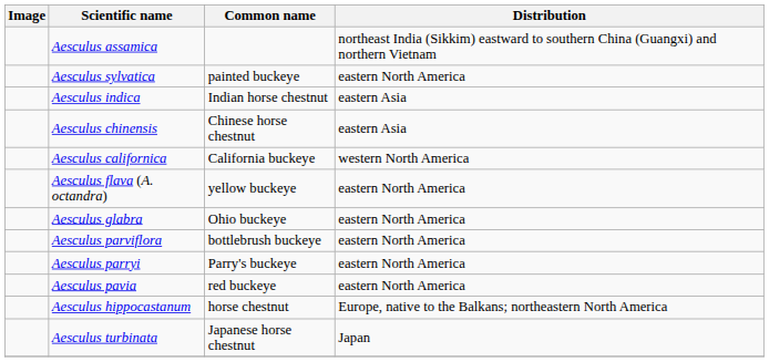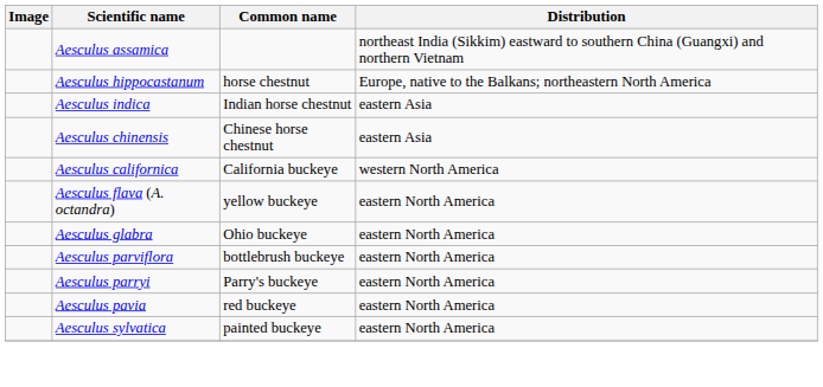 <table class="wikitable">
 <tr>
 <th>Image</th>
 <th>Scientific name</th>
 <th>Common name</th>
 <th>Distribution</th>
 </tr>
 <tr>
 <td></td>
 <td><em><a href='#'>Aesculus assamica</a></em></td>
 <td></td>
 <td>northeast India (Sikkim) eastward to southern China (Guangxi) and northern Vietnam</td>
 </tr>
 <tr>
 <td></td>
-<td><em><a href='#'>Aesculus sylvatica</a></em></td>
-<td>painted buckeye</td>
-<td>eastern North America</td>
+<td><em><a href='#'>Aesculus hippocastanum</a></em></td>
+<td>horse chestnut</td>
+<td>Europe, native to the Balkans; northeastern North America</td>
 </tr>
 <tr>
 <td></td>
 <td><em><a href='#'>Aesculus indica</a></em></td>
 <td>Indian horse chestnut</td>
 <td>eastern Asia</td>
 </tr>
 <tr>
 <td></td>
 <td><em><a href='#'>Aesculus chinensis</a></em></td>
 <td>Chinese horse chestnut</td>
 <td>eastern Asia</td>
 </tr>
 <tr>
 <td></td>
 <td><em><a href='#'>Aesculus californica</a></em></td>
 <td>California buckeye</td>
 <td>western North America</td>
 </tr>
 <tr>
 <td></td>
 <td><em><a href='#'>Aesculus flava</a></em> (<em>A. octandra</em>)</td>
 <td>yellow buckeye</td>
 <td>eastern North America</td>
 </tr>
 <tr>
 <td></td>
 <td><em><a href='#'>Aesculus glabra</a></em></td>
 <td>Ohio buckeye</td>
 <td>eastern North America</td>
 </tr>
 <tr>
 <td></td>
 <td><em><a href='#'>Aesculus parviflora</a></em></td>
 <td>bottlebrush buckeye</td>
 <td>eastern North America</td>
 </tr>
 <tr>
 <td></td>
 <td><em><a href='#'>Aesculus parryi</a></em></td>
 <td>Parry's buckeye</td>
 <td>eastern North America</td>
 </tr>
 <tr>
 <td></td>
 <td><em><a href='#'>Aesculus pavia</a></em></td>
 <td>red buckeye</td>
 <td>eastern North America</td>
 </tr>
 <tr>
 <td></td>
-<td><em><a href='#'>Aesculus hippocastanum</a></em></td>
-<td>horse chestnut</td>
-<td>Europe, native to the Balkans; northeastern North America</td>
-</tr>
-<tr>
-<td></td>
-<td><em><a href='#'>Aesculus turbinata</a></em></td>
-<td>Japanese horse chestnut</td>
-<td>Japan</td>
+<td><em><a href='#'>Aesculus sylvatica</a></em></td>
+<td>painted buckeye</td>
+<td>eastern North America</td>
 </tr>
 <tr>
 </tr>
 </table>
